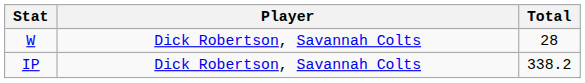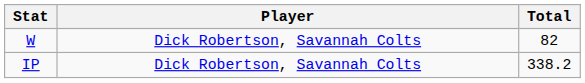 <table class="wikitable" width="40%" style="text-align:center;">
 <tr>
 <th width="5%">Stat</th>
 <th width="60%">Player</th>
 <th width="5%">Total</th>
 </tr>
 <tr>
 <td><a href='#'>W</a></td>
 <td><a href='#'>Dick Robertson</a>, <a href='#'>Savannah Colts</a></td>
-<td>28</td>
+<td>82</td>
 </tr>
 <tr>
 <td><a href='#'>IP</a></td>
 <td><a href='#'>Dick Robertson</a>, <a href='#'>Savannah Colts</a></td>
 <td>338.2</td>
 </tr>
 </table>
